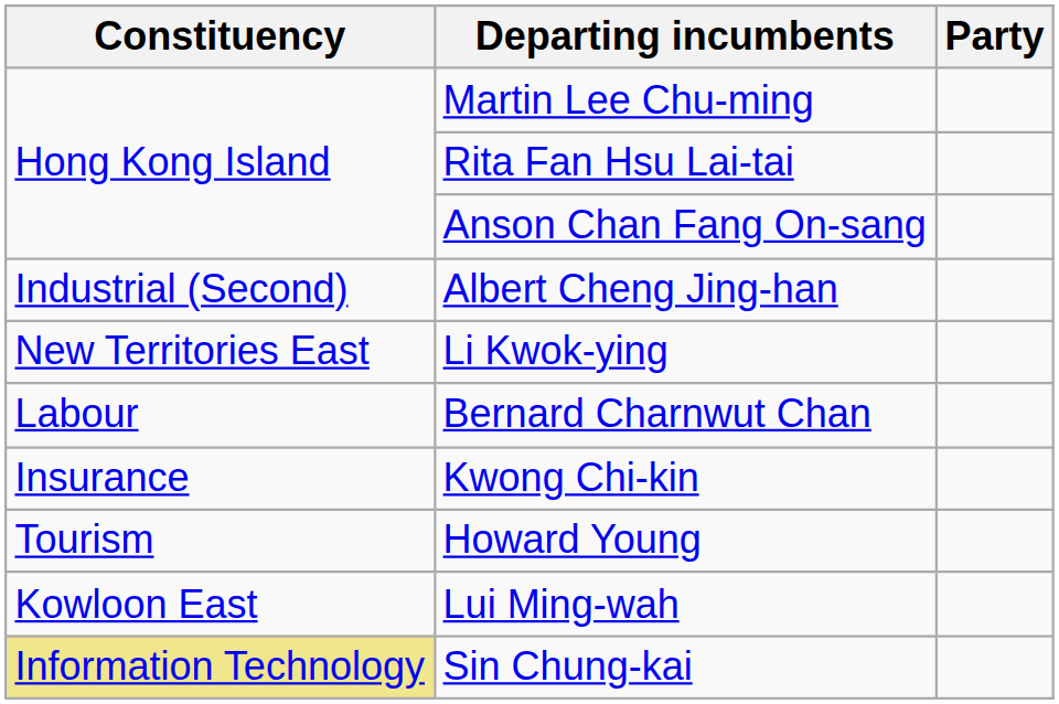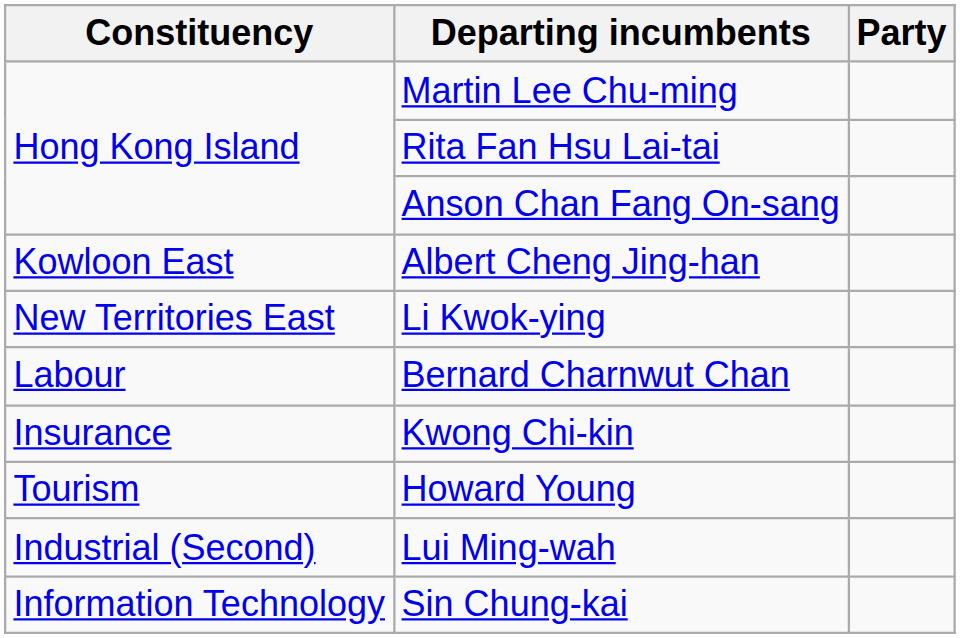 <table class="wikitable">
 <tr>
 <th>Constituency</th>
 <th>Departing incumbents</th>
 <th colspan="2">Party</th>
 </tr>
 <tr>
 <td rowspan=3><a href='#'>Hong Kong Island</a></td>
 <td><a href='#'>Martin Lee Chu-ming</a></td>
 <td></td>
 </tr>
 <tr>
 <td><a href='#'>Rita Fan Hsu Lai-tai</a></td>
 <td></td>
 </tr>
 <tr>
 <td><a href='#'>Anson Chan Fang On-sang</a></td>
 <td></td>
 </tr>
 <tr>
-<td><a href='#'>Industrial (Second)</a></td>
+<td><a href='#'>Kowloon East</a></td>
 <td><a href='#'>Albert Cheng Jing-han</a></td>
 <td></td>
 </tr>
 <tr>
 <td><a href='#'>New Territories East</a></td>
 <td><a href='#'>Li Kwok-ying</a></td>
 <td></td>
 </tr>
 <tr>
 <td><a href='#'>Labour</a></td>
 <td><a href='#'>Bernard Charnwut Chan</a></td>
 <td></td>
 </tr>
 <tr>
 <td><a href='#'>Insurance</a></td>
 <td><a href='#'>Kwong Chi-kin</a></td>
 <td></td>
 </tr>
 <tr>
 <td><a href='#'>Tourism</a></td>
 <td><a href='#'>Howard Young</a></td>
 <td></td>
 </tr>
 <tr>
-<td><a href='#'>Kowloon East</a></td>
+<td><a href='#'>Industrial (Second)</a></td>
 <td><a href='#'>Lui Ming-wah</a></td>
 <td></td>
 </tr>
 <tr>
-<td style="background: khaki;"><a href='#'>Information Technology</a></td>
+<td><a href='#'>Information Technology</a></td>
 <td><a href='#'>Sin Chung-kai</a></td>
 <td></td>
 </tr>
 </table>
